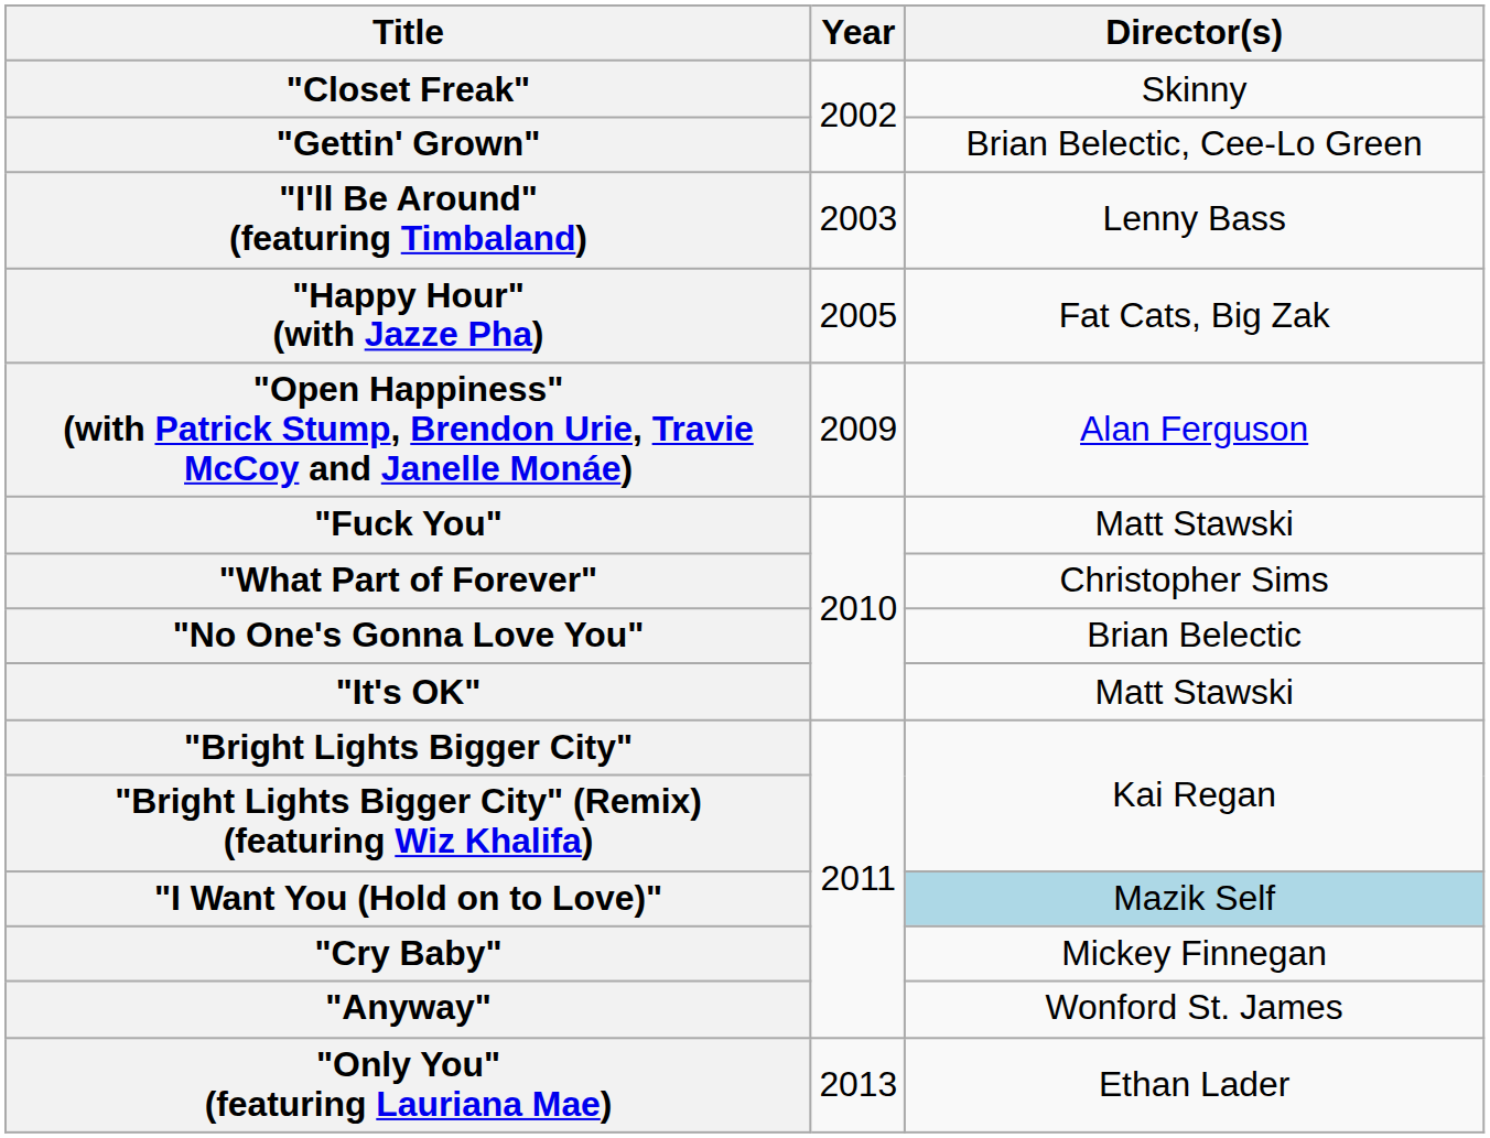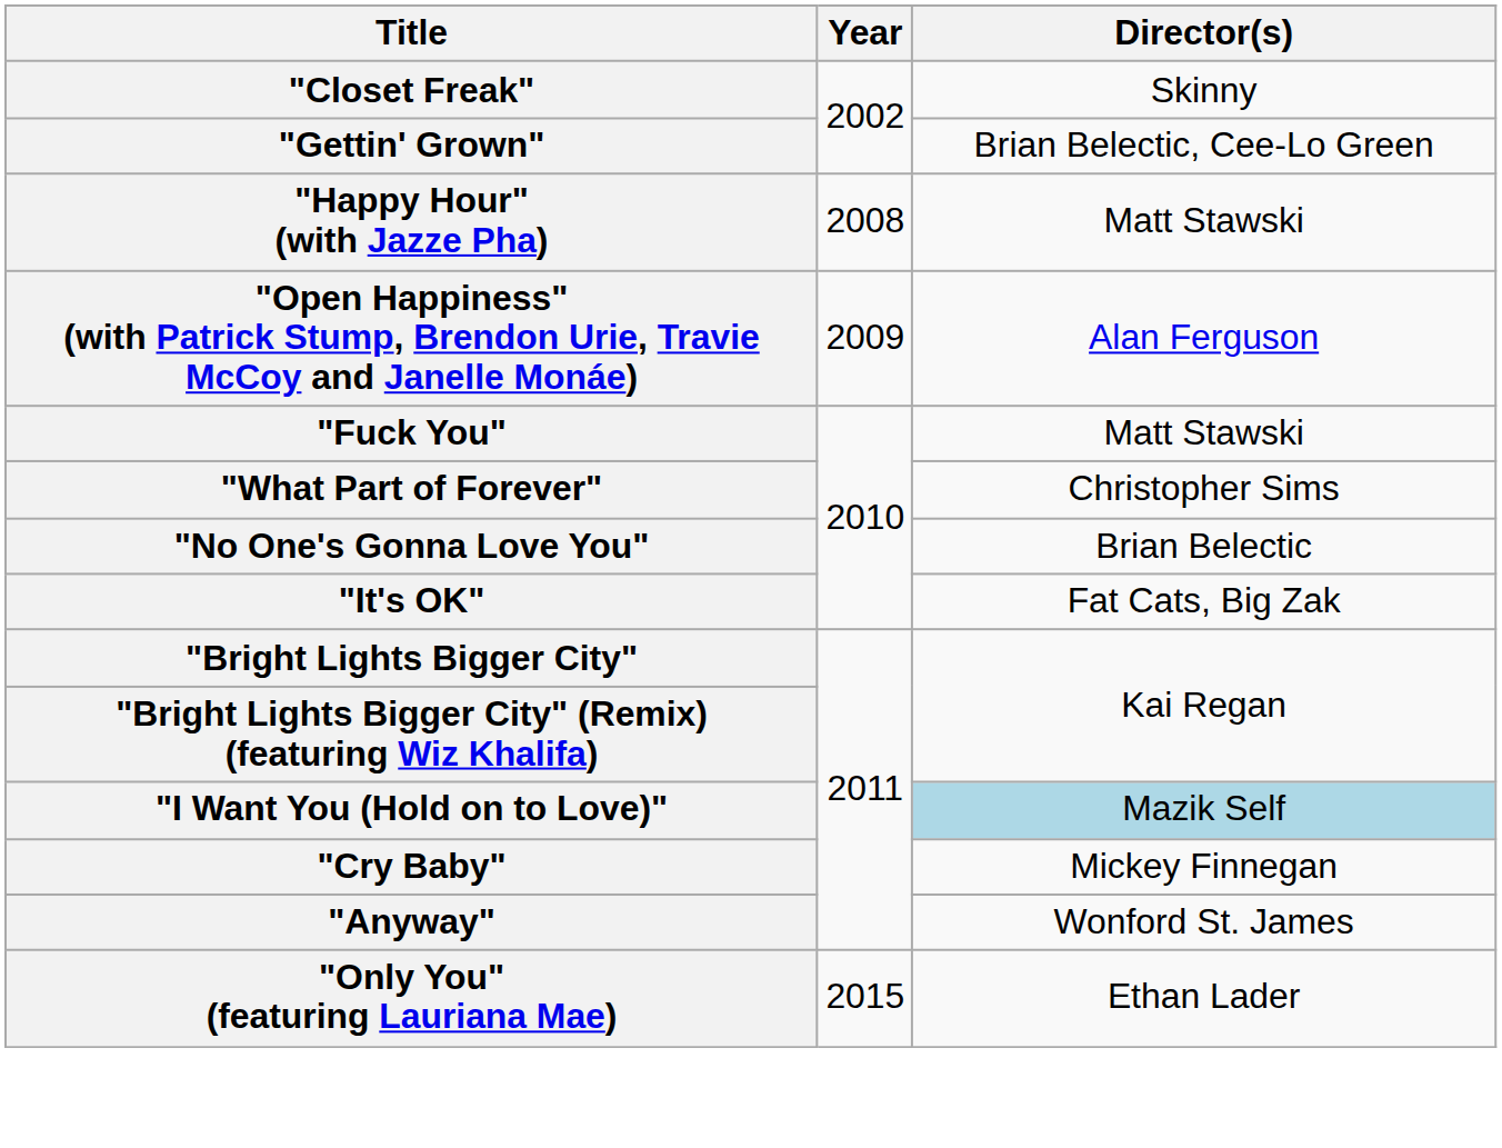 <table class="wikitable plainrowheaders" style="text-align:center;">
 <tr>
 <th scope="col" style="width:22.5em;">Title</th>
 <th scope="col">Year</th>
 <th scope="col" style="width:16em;">Director(s)</th>
 </tr>
 <tr>
 <th scope="row">"Closet Freak"</th>
 <td rowspan="2">2002</td>
 <td>Skinny</td>
 </tr>
 <tr>
 <th scope="row">"Gettin' Grown"</th>
 <td>Brian Belectic, Cee-Lo Green</td>
 </tr>
 <tr>
-<th scope="row">"I'll Be Around"<br><span>(featuring <a href='#'>Timbaland</a>)</span></th>
-<td>2003</td>
-<td>Lenny Bass</td>
-</tr>
-<tr>
 <th scope="row">"Happy Hour"<br><span>(with <a href='#'>Jazze Pha</a>)</span></th>
-<td>2005</td>
-<td>Fat Cats, Big Zak</td>
+<td>2008</td>
+<td>Matt Stawski</td>
 </tr>
 <tr>
 <th scope="row">"Open Happiness"<br><span>(with <a href='#'>Patrick Stump</a>, <a href='#'>Brendon Urie</a>, <a href='#'>Travie McCoy</a> and <a href='#'>Janelle Monáe</a>)</span></th>
 <td>2009</td>
 <td><a href='#'>Alan Ferguson</a></td>
 </tr>
 <tr>
 <th scope="row">"Fuck You"</th>
 <td rowspan="4">2010</td>
 <td>Matt Stawski</td>
 </tr>
 <tr>
 <th scope="row">"What Part of Forever"</th>
 <td>Christopher Sims</td>
 </tr>
 <tr>
 <th scope="row">"No One's Gonna Love You"</th>
 <td>Brian Belectic</td>
 </tr>
 <tr>
 <th scope="row">"It's OK"</th>
-<td>Matt Stawski</td>
+<td>Fat Cats, Big Zak</td>
 </tr>
 <tr>
 <th scope="row">"Bright Lights Bigger City"</th>
 <td rowspan="5">2011</td>
 <td rowspan="2">Kai Regan</td>
 </tr>
 <tr>
 <th scope="row">"Bright Lights Bigger City" (Remix)<br><span>(featuring <a href='#'>Wiz Khalifa</a>)</span></th>
 </tr>
 <tr>
 <th scope="row">"I Want You (Hold on to Love)"</th>
 <td style="background: lightblue;">Mazik Self</td>
 </tr>
 <tr>
 <th scope="row">"Cry Baby"</th>
 <td>Mickey Finnegan</td>
 </tr>
 <tr>
 <th scope="row">"Anyway"</th>
 <td>Wonford St. James</td>
 </tr>
 <tr>
 <th scope="row">"Only You" <br><span>(featuring <a href='#'>Lauriana Mae</a>)</span></th>
-<td>2013</td>
+<td>2015</td>
 <td>Ethan Lader</td>
 </tr>
 </table>
